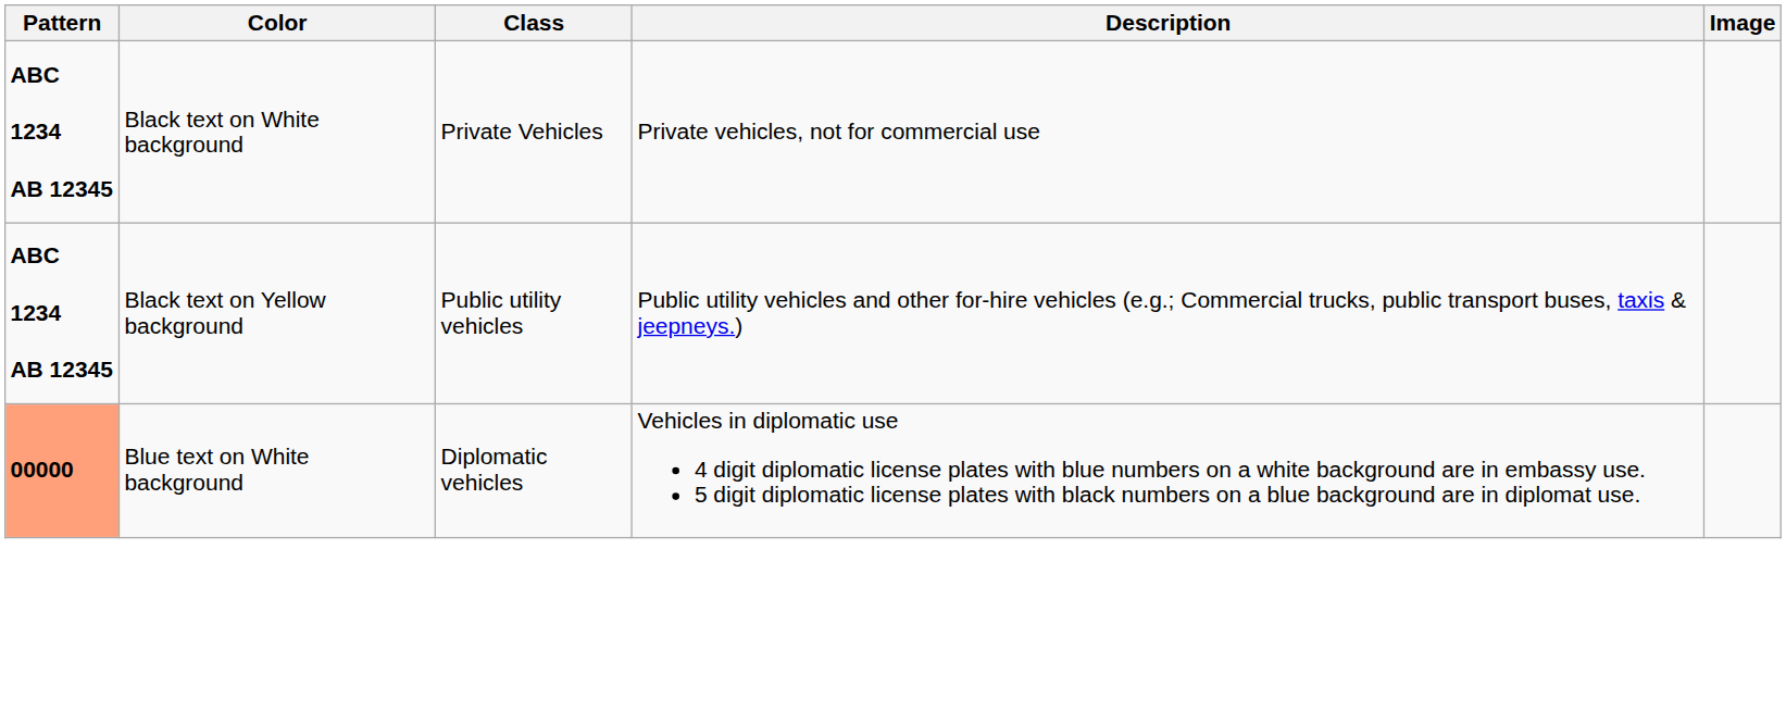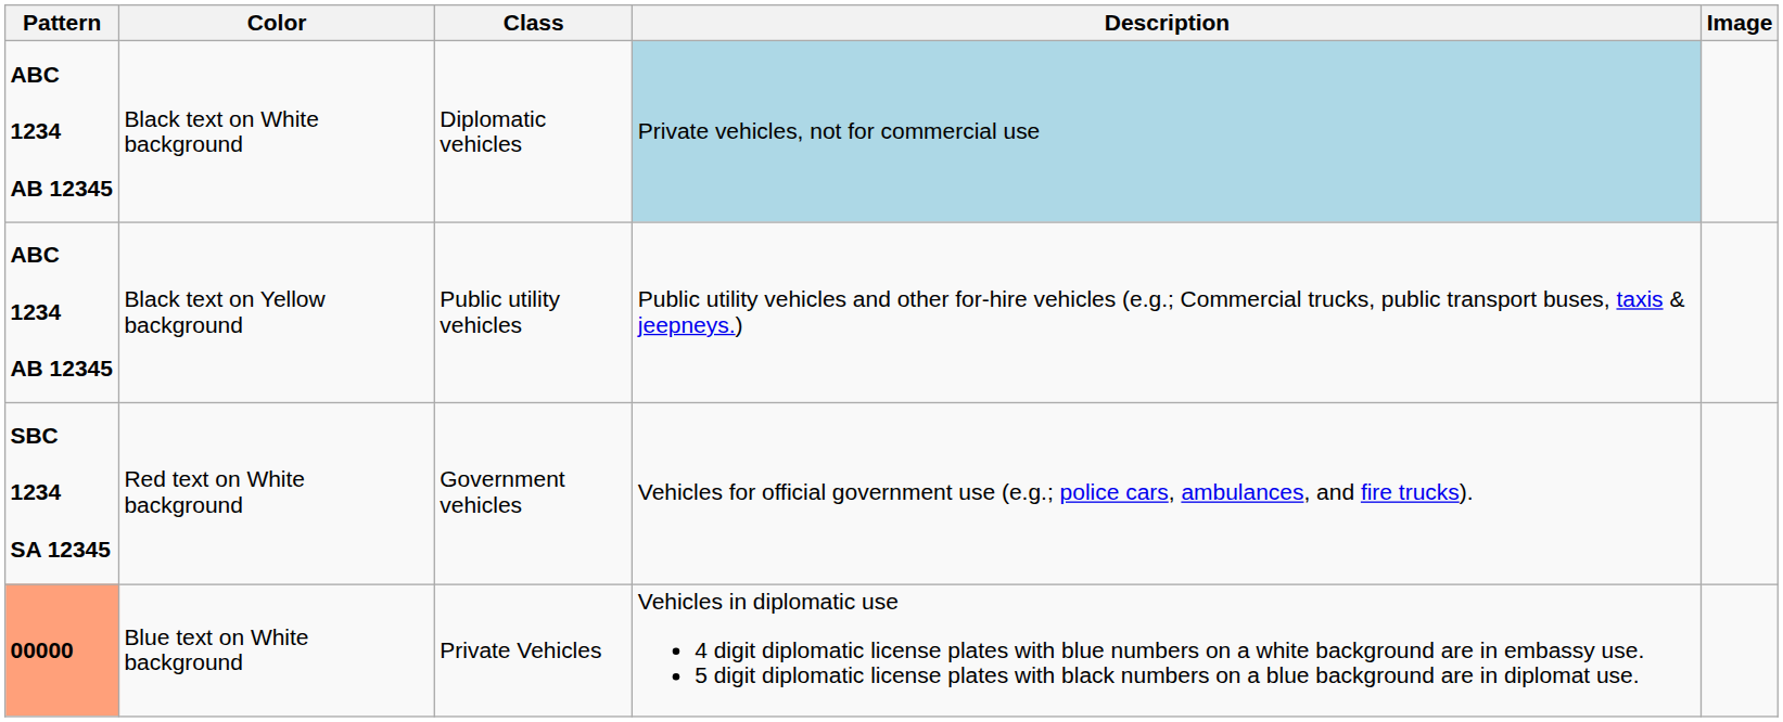 <table class="wikitable">
 <tr>
 <th>Pattern</th>
 <th>Color</th>
 <th>Class</th>
 <th>Description</th>
 <th>Image</th>
 </tr>
 <tr>
 <td style="line-height:2.5;"><span><strong>ABC 1234</strong></span><br><span><strong>AB 12345</strong></span></td>
 <td>Black text on White background</td>
-<td>Private Vehicles</td>
-<td>Private vehicles, not for commercial use</td>
+<td>Diplomatic vehicles</td>
+<td style="background: lightblue;">Private vehicles, not for commercial use</td>
 <td> </td>
 </tr>
 <tr>
 <td style="line-height:2.5;"><span><strong>ABC 1234</strong></span><br><span><strong>AB 12345</strong></span></td>
 <td>Black text on Yellow background</td>
 <td>Public utility<br>vehicles</td>
 <td>Public utility vehicles and other for-hire vehicles (e.g.; Commercial trucks, public transport buses, <a href='#'>taxis</a> & <a href='#'>jeepneys.</a>)</td>
 <td> </td>
 </tr>
 <tr>
+<td style="line-height:2.5;"><span><strong>SBC 1234</strong></span><br><span><strong>SA 12345</strong></span></td>
+<td>Red text on White background</td>
+<td>Government<br>vehicles</td>
+<td>Vehicles for official government use (e.g.; <a href='#'>police cars</a>, <a href='#'>ambulances</a>, and <a href='#'>fire trucks</a>).</td>
+<td> </td>
+</tr>
+<tr>
 <td style="background: lightsalmon;"><span><strong>00000</strong></span></td>
 <td>Blue text on White background</td>
-<td>Diplomatic vehicles</td>
+<td>Private Vehicles</td>
 <td>Vehicles in diplomatic use<br><ul><li>4 digit diplomatic license plates with blue numbers on a white background are in embassy use.</li><li>5 digit diplomatic license plates with black numbers on a blue background are in diplomat use.</li></ul></td>
 <td></td>
 </tr>
 </table>
